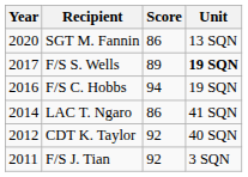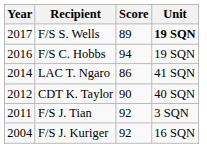 <table class="wikitable sortable mw-collapsible mw-collapsed">
 <tr>
 <th>Year</th>
 <th>Recipient</th>
 <th>Score</th>
 <th>Unit</th>
-</tr>
-<tr>
-<td>2020</td>
-<td>SGT M. Fannin</td>
-<td>86</td>
-<td>13 SQN</td>
 </tr>
 <tr>
 <td>2017</td>
 <td>F/S S. Wells</td>
 <td>89</td>
 <td><strong>19 SQN</strong></td>
 </tr>
 <tr>
 <td>2016</td>
 <td>F/S C. Hobbs</td>
 <td>94</td>
 <td>19 SQN</td>
 </tr>
 <tr>
 <td>2014</td>
 <td>LAC T. Ngaro</td>
 <td>86</td>
 <td>41 SQN</td>
 </tr>
 <tr>
 <td>2012</td>
 <td>CDT K. Taylor</td>
-<td>92</td>
+<td>90</td>
 <td>40 SQN</td>
 </tr>
 <tr>
 <td>2011</td>
 <td>F/S J. Tian</td>
 <td>92</td>
 <td>3 SQN</td>
 </tr>
+<tr>
+<td>2004</td>
+<td>F/S J. Kuriger</td>
+<td>92</td>
+<td>16 SQN</td>
+</tr>
 </table>
